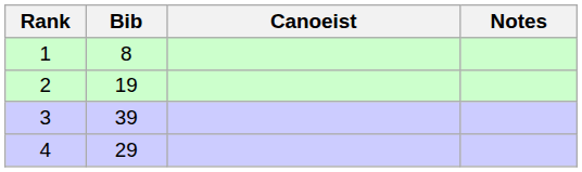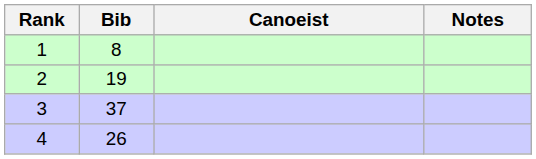 <table class="wikitable" style="font-size:90%; text-align:center">
 <tr>
 <th width="50">Rank</th>
 <th width="50">Bib</th>
 <th width="200">Canoeist</th>
 <th width="75">Notes</th>
 </tr>
 <tr bgcolor="#CCFFCC">
 <td>1</td>
 <td>8</td>
 <td align="left"></td>
 <td></td>
 </tr>
 <tr bgcolor="#CCFFCC">
 <td>2</td>
 <td>19</td>
 <td align="left"></td>
 <td></td>
 </tr>
 <tr bgcolor="#CCCCFF">
 <td>3</td>
-<td>39</td>
+<td>37</td>
 <td align="left"></td>
 <td></td>
 </tr>
 <tr bgcolor="#CCCCFF">
 <td>4</td>
-<td>29</td>
+<td>26</td>
 <td align="left"></td>
 <td></td>
 </tr>
 </table>
